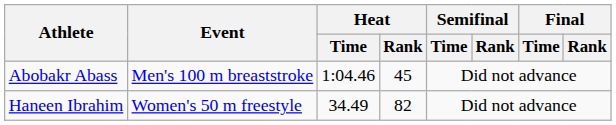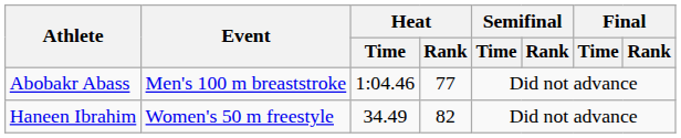 <table class=wikitable style="font-size:90%">
 <tr>
 <th rowspan="2">Athlete</th>
 <th rowspan="2">Event</th>
 <th colspan="2">Heat</th>
 <th colspan="2">Semifinal</th>
 <th colspan="2">Final</th>
 </tr>
 <tr style="font-size:95%">
 <th>Time</th>
 <th>Rank</th>
 <th>Time</th>
 <th>Rank</th>
 <th>Time</th>
 <th>Rank</th>
 </tr>
 <tr align=center>
 <td align=left><a href='#'>Abobakr Abass</a></td>
 <td align=left><a href='#'>Men's 100 m breaststroke</a></td>
 <td>1:04.46</td>
-<td>45</td>
+<td>77</td>
 <td colspan="4">Did not advance</td>
 </tr>
 <tr align=center>
 <td align=left><a href='#'>Haneen Ibrahim</a></td>
 <td align=left><a href='#'>Women's 50 m freestyle</a></td>
 <td>34.49</td>
 <td>82</td>
 <td colspan="4">Did not advance</td>
 </tr>
 </table>
